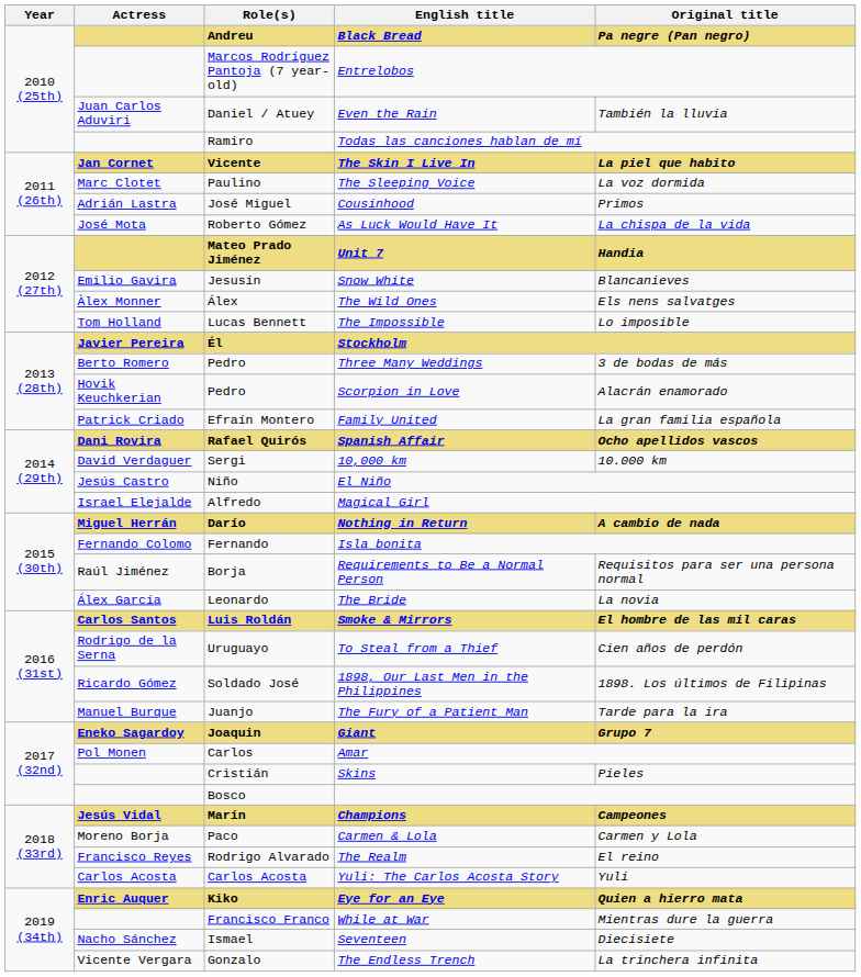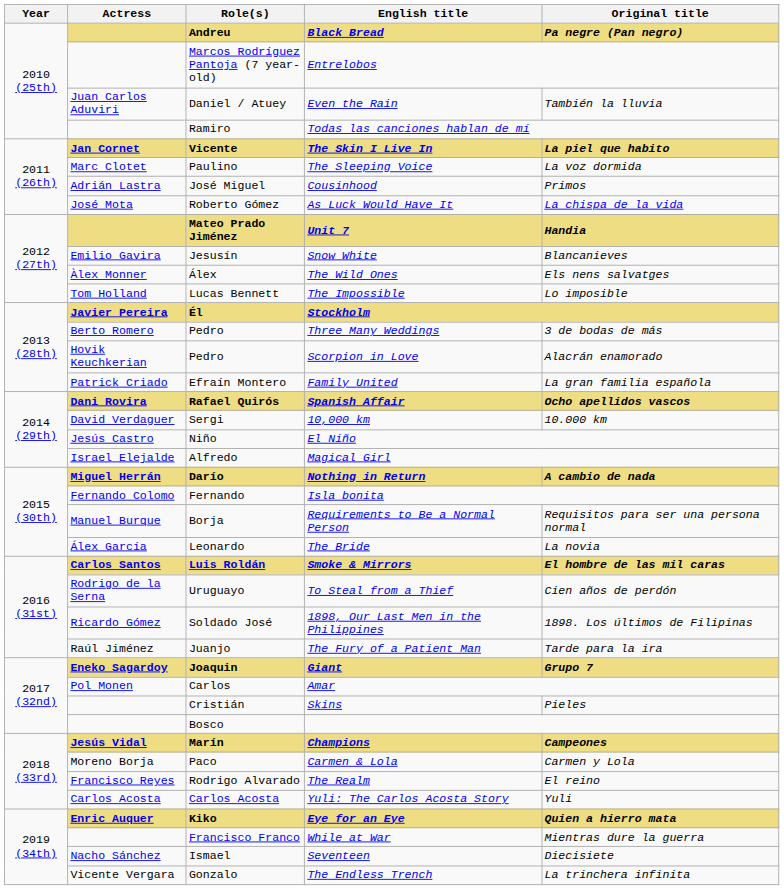 <table class="wikitable sortable" style="text-align:left;">
 <tr>
 <th scope="col" style="width:8%;">Year</th>
 <th scope="col" style="width:15%;">Actress</th>
 <th scope="col" style="width:15%;">Role(s)</th>
 <th scope="col" style="width:30%;">English title</th>
 <th scope="col" style="width:30%;">Original title</th>
 </tr>
 <tr>
 <td rowspan="4" style="text-align:center;">2010<br><a href='#'>(25th)</a></td>
 <td style="background:#eedd82;"><strong></strong></td>
 <td style="background:#eedd82;"><strong>Andreu</strong></td>
 <td style="background:#eedd82;"><strong><em><a href='#'>Black Bread</a></em></strong></td>
 <td style="background:#eedd82;"><strong><em>Pa negre (Pan negro)</em></strong></td>
 </tr>
 <tr>
 <td></td>
 <td><a href='#'>Marcos Rodríguez Pantoja</a> (7 year-old)</td>
 <td colspan="2"><em><a href='#'>Entrelobos</a></em></td>
 </tr>
 <tr>
 <td><a href='#'>Juan Carlos Aduviri</a></td>
 <td>Daniel / Atuey</td>
 <td><em><a href='#'>Even the Rain</a></em></td>
 <td><em>También la lluvia</em></td>
 </tr>
 <tr>
 <td></td>
 <td>Ramiro</td>
 <td colspan="2"><em><a href='#'>Todas las canciones hablan de mí</a></em></td>
 </tr>
 <tr>
 <td rowspan="4" style="text-align:center;">2011<br><a href='#'>(26th)</a></td>
 <td style="background:#eedd82;"><strong><a href='#'>Jan Cornet</a></strong></td>
 <td style="background:#eedd82;"><strong>Vicente</strong></td>
 <td style="background:#eedd82;"><strong><em><a href='#'>The Skin I Live In</a></em></strong></td>
 <td style="background:#eedd82;"><strong><em>La piel que habito</em></strong></td>
 </tr>
 <tr>
 <td><a href='#'>Marc Clotet</a></td>
 <td>Paulino</td>
 <td><em><a href='#'>The Sleeping Voice</a></em></td>
 <td><em>La voz dormida</em></td>
 </tr>
 <tr>
 <td><a href='#'>Adrián Lastra</a></td>
 <td>José Miguel</td>
 <td><em><a href='#'>Cousinhood</a></em></td>
 <td><em>Primos</em></td>
 </tr>
 <tr>
 <td><a href='#'>José Mota</a></td>
 <td>Roberto Gómez</td>
 <td><em><a href='#'>As Luck Would Have It</a></em></td>
 <td><em><a href='#'>La chispa de la vida</a></em></td>
 </tr>
 <tr>
 <td rowspan="4" style="text-align:center;">2012<br><a href='#'>(27th)</a></td>
 <td style="background:#eedd82;"><strong></strong></td>
 <td style="background:#eedd82;"><strong>Mateo Prado Jiménez</strong></td>
 <td style="background:#eedd82;"><strong><em><a href='#'>Unit 7</a></em></strong></td>
 <td style="background:#eedd82;"><strong><em>Handia</em></strong></td>
 </tr>
 <tr>
 <td><a href='#'>Emilio Gavira</a></td>
 <td>Jesusín</td>
 <td><em><a href='#'>Snow White</a></em></td>
 <td><em>Blancanieves</em></td>
 </tr>
 <tr>
 <td><a href='#'>Àlex Monner</a></td>
 <td>Álex</td>
 <td><em><a href='#'>The Wild Ones</a></em></td>
 <td><em>Els nens salvatges</em></td>
 </tr>
 <tr>
 <td><a href='#'>Tom Holland</a></td>
 <td>Lucas Bennett</td>
 <td><em><a href='#'>The Impossible</a></em></td>
 <td><em>Lo imposible</em></td>
 </tr>
 <tr>
 <td rowspan="4" style="text-align:center;">2013<br><a href='#'>(28th)</a></td>
 <td style="background:#eedd82;"><strong><a href='#'>Javier Pereira</a></strong></td>
 <td style="background:#eedd82;"><strong>Él</strong></td>
 <td colspan="2" style="background:#eedd82;"><strong><em><a href='#'>Stockholm</a></em></strong></td>
 </tr>
 <tr>
 <td><a href='#'>Berto Romero</a></td>
 <td>Pedro</td>
 <td><em><a href='#'>Three Many Weddings</a></em></td>
 <td><em>3 de bodas de más</em></td>
 </tr>
 <tr>
 <td><a href='#'>Hovik Keuchkerian</a></td>
 <td>Pedro</td>
 <td><em><a href='#'>Scorpion in Love</a></em></td>
 <td><em>Alacrán enamorado</em></td>
 </tr>
 <tr>
 <td><a href='#'>Patrick Criado</a></td>
 <td>Efraín Montero</td>
 <td><em><a href='#'>Family United</a></em></td>
 <td><em>La gran familia española</em></td>
 </tr>
 <tr>
 <td rowspan="4" style="text-align:center;">2014<br><a href='#'>(29th)</a></td>
 <td style="background:#eedd82;"><strong><a href='#'>Dani Rovira</a></strong></td>
 <td style="background:#eedd82;"><strong>Rafael Quirós</strong></td>
 <td style="background:#eedd82;"><strong><em><a href='#'>Spanish Affair</a></em></strong></td>
 <td style="background:#eedd82;"><strong><em>Ocho apellidos vascos</em></strong></td>
 </tr>
 <tr>
 <td><a href='#'>David Verdaguer</a></td>
 <td>Sergi</td>
 <td><em><a href='#'>10,000 km</a></em></td>
 <td><em>10.000 km</em></td>
 </tr>
 <tr>
 <td><a href='#'>Jesús Castro</a></td>
 <td>Niño</td>
 <td colspan=2><em><a href='#'>El Niño</a></em></td>
 </tr>
 <tr>
 <td><a href='#'>Israel Elejalde</a></td>
 <td>Alfredo</td>
 <td colspan="2"><em><a href='#'>Magical Girl</a></em></td>
 </tr>
 <tr>
 <td rowspan="4" style="text-align:center;">2015<br><a href='#'>(30th)</a></td>
 <td style="background:#eedd82;"><strong><a href='#'>Miguel Herrán</a></strong></td>
 <td style="background:#eedd82;"><strong>Darío</strong></td>
 <td style="background:#eedd82;"><strong><em><a href='#'>Nothing in Return</a></em></strong></td>
 <td style="background:#eedd82;"><strong><em>A cambio de nada</em></strong></td>
 </tr>
 <tr>
 <td><a href='#'>Fernando Colomo</a></td>
 <td>Fernando</td>
 <td colspan="2"><em><a href='#'>Isla bonita</a></em></td>
 </tr>
 <tr>
-<td>Raúl Jiménez</td>
+<td><a href='#'>Manuel Burque</a></td>
 <td>Borja</td>
 <td><em><a href='#'>Requirements to Be a Normal Person</a></em></td>
 <td><em>Requisitos para ser una persona normal</em></td>
 </tr>
 <tr>
 <td><a href='#'>Álex García</a></td>
 <td>Leonardo</td>
 <td><em><a href='#'>The Bride</a></em></td>
 <td><em>La novia</em></td>
 </tr>
 <tr>
 <td rowspan="4" style="text-align:center;">2016<br><a href='#'>(31st)</a></td>
 <td style="background:#eedd82;"><strong><a href='#'>Carlos Santos</a></strong></td>
 <td style="background:#eedd82;"><strong><a href='#'>Luis Roldán</a></strong></td>
 <td style="background:#eedd82;"><strong><em><a href='#'>Smoke & Mirrors</a></em></strong></td>
 <td style="background:#eedd82;"><strong><em>El hombre de las mil caras</em></strong></td>
 </tr>
 <tr>
 <td><a href='#'>Rodrigo de la Serna</a></td>
 <td>Uruguayo</td>
 <td><em><a href='#'>To Steal from a Thief</a></em></td>
 <td><em>Cien años de perdón</em></td>
 </tr>
 <tr>
 <td><a href='#'>Ricardo Gómez</a></td>
 <td>Soldado José</td>
 <td><em><a href='#'>1898, Our Last Men in the Philippines</a></em></td>
 <td><em>1898. Los últimos de Filipinas</em></td>
 </tr>
 <tr>
-<td><a href='#'>Manuel Burque</a></td>
+<td>Raúl Jiménez</td>
 <td>Juanjo</td>
 <td><em><a href='#'>The Fury of a Patient Man</a></em></td>
 <td><em>Tarde para la ira</em></td>
 </tr>
 <tr>
 <td rowspan="4" style="text-align:center;">2017<br><a href='#'>(32nd)</a></td>
 <td style="background:#eedd82;"><strong><a href='#'>Eneko Sagardoy</a></strong></td>
 <td style="background:#eedd82;"><strong>Joaquin</strong></td>
 <td style="background:#eedd82;"><strong><em><a href='#'>Giant</a></em></strong></td>
 <td style="background:#eedd82;"><strong><em>Grupo 7</em></strong></td>
 </tr>
 <tr>
 <td><a href='#'>Pol Monen</a></td>
 <td>Carlos</td>
 <td colspan="2"><em><a href='#'>Amar</a></em></td>
 </tr>
 <tr>
 <td></td>
 <td>Cristián</td>
 <td><em><a href='#'>Skins</a></em></td>
 <td><em>Pieles</em></td>
 </tr>
 <tr>
 <td></td>
 <td>Bosco</td>
 <td colspan="2"><em></em></td>
 </tr>
 <tr>
 <td rowspan="4" style="text-align:center;">2018<br><a href='#'>(33rd)</a><br></td>
 <td style="background:#eedd82;"><strong><a href='#'>Jesús Vidal</a></strong></td>
 <td style="background:#eedd82;"><strong>Marín</strong></td>
 <td style="background:#eedd82;"><strong><em><a href='#'>Champions</a></em></strong></td>
 <td style="background:#eedd82;"><strong><em>Campeones</em></strong></td>
 </tr>
 <tr>
 <td>Moreno Borja</td>
 <td>Paco</td>
 <td><em><a href='#'>Carmen & Lola</a></em></td>
 <td><em>Carmen y Lola</em></td>
 </tr>
 <tr>
 <td><a href='#'>Francisco Reyes</a></td>
 <td>Rodrigo Alvarado</td>
 <td><em><a href='#'>The Realm</a></em></td>
 <td><em>El reino</em></td>
 </tr>
 <tr>
 <td><a href='#'>Carlos Acosta</a></td>
 <td><a href='#'>Carlos Acosta</a></td>
 <td><em><a href='#'>Yuli: The Carlos Acosta Story</a></em></td>
 <td><em>Yuli</em></td>
 </tr>
 <tr>
 <td rowspan="4" style="text-align:center;">2019<br><a href='#'>(34th)</a><br></td>
 <td style="background:#eedd82;"><strong><a href='#'>Enric Auquer</a></strong></td>
 <td style="background:#eedd82;"><strong>Kiko</strong></td>
 <td style="background:#eedd82;"><strong><em><a href='#'>Eye for an Eye</a></em></strong></td>
 <td style="background:#eedd82;"><strong><em>Quien a hierro mata</em></strong></td>
 </tr>
 <tr>
 <td></td>
 <td><a href='#'>Francisco Franco</a></td>
 <td><em><a href='#'>While at War</a></em></td>
 <td><em>Mientras dure la guerra</em></td>
 </tr>
 <tr>
 <td><a href='#'>Nacho Sánchez</a></td>
 <td>Ismael</td>
 <td><em><a href='#'>Seventeen</a></em></td>
 <td><em>Diecisiete</em></td>
 </tr>
 <tr>
 <td>Vicente Vergara</td>
 <td>Gonzalo</td>
 <td><em><a href='#'>The Endless Trench</a></em></td>
 <td><em>La trinchera infinita</em></td>
 </tr>
 </table>
